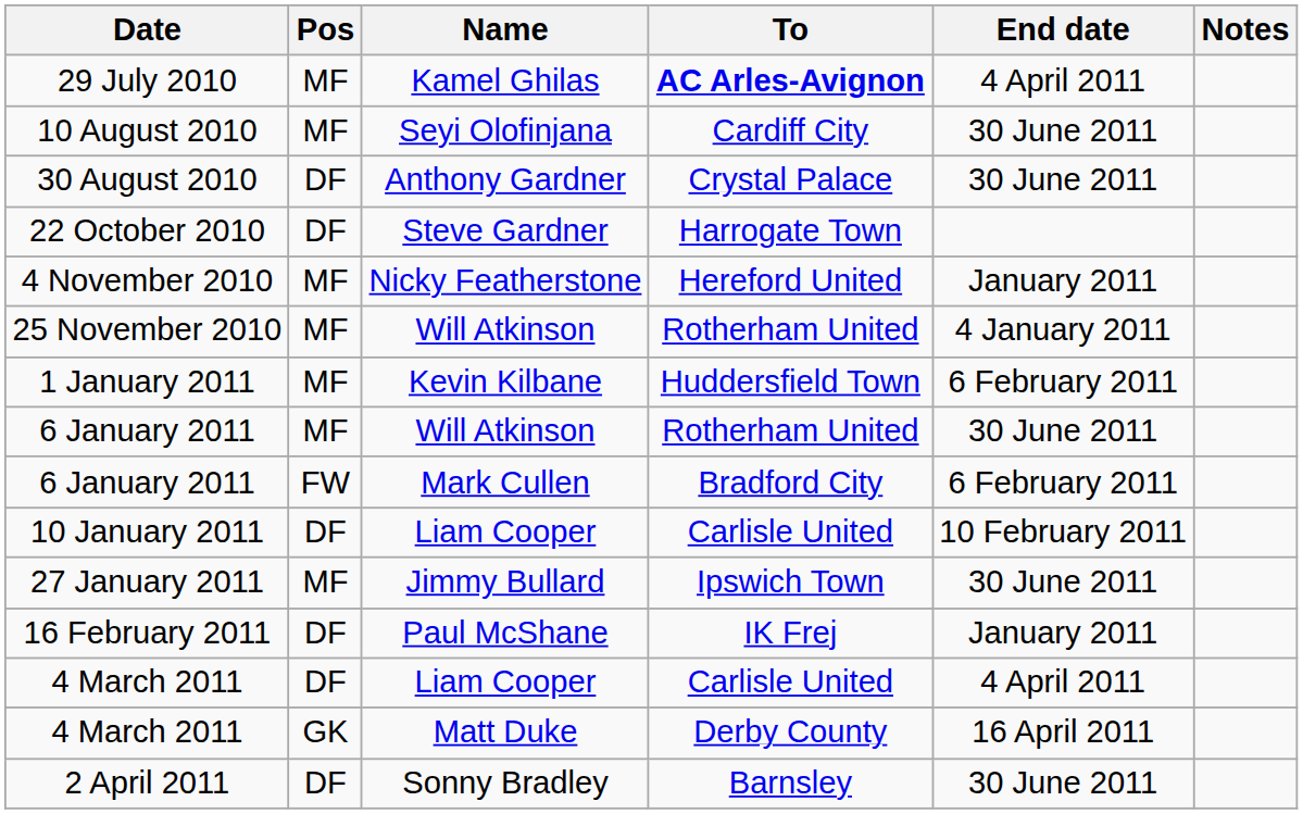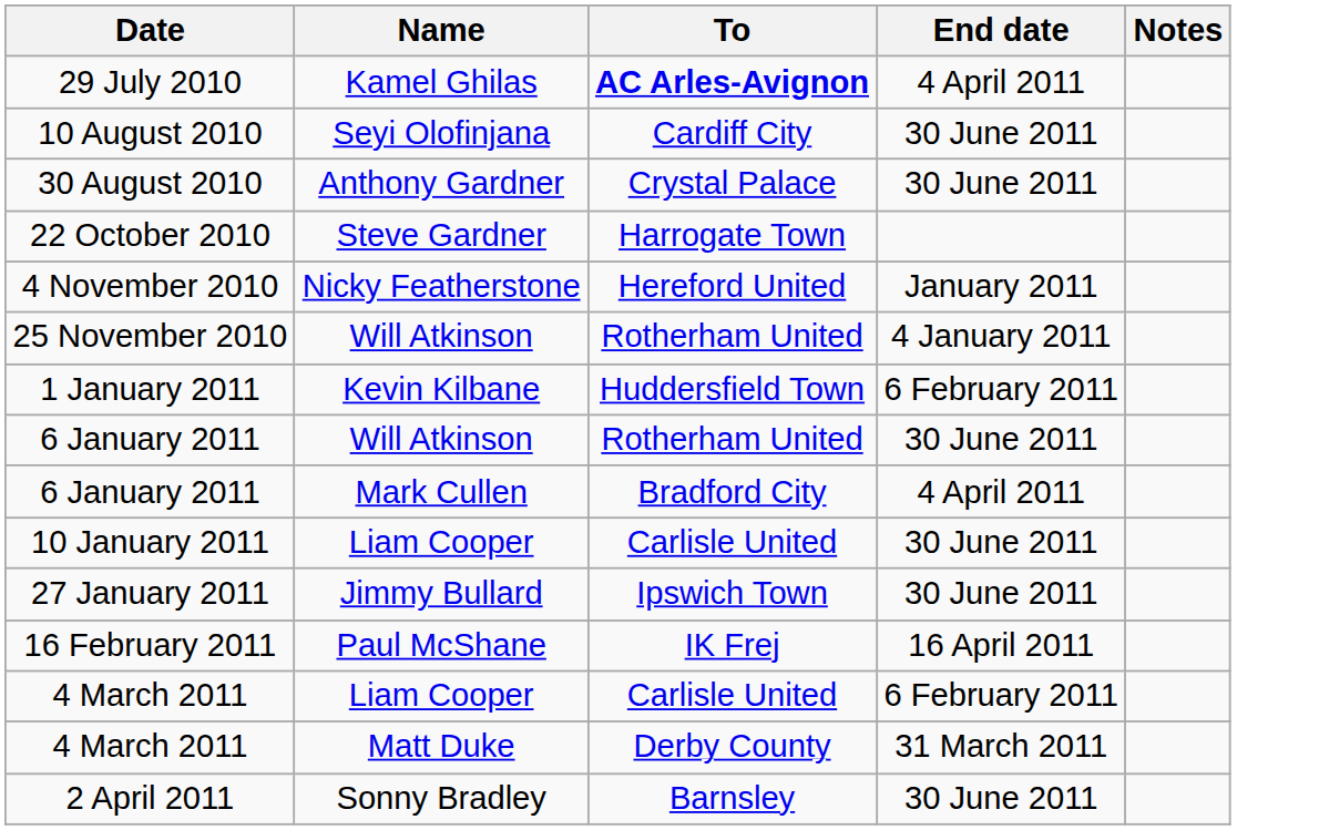 <table class="wikitable" border="1" style="border-collapse:collapse; text-align:center;">
 <tr>
 <th>Date</th>
-<th>Pos</th>
 <th>Name</th>
 <th>To</th>
 <th>End date</th>
 <th>Notes</th>
 </tr>
 <tr>
 <td>29 July 2010</td>
-<td>MF</td>
 <td><a href='#'>Kamel Ghilas</a></td>
 <td><strong><a href='#'>AC Arles-Avignon</a></strong></td>
 <td>4 April 2011</td>
 <td></td>
 </tr>
 <tr>
 <td>10 August 2010</td>
-<td>MF</td>
 <td><a href='#'>Seyi Olofinjana</a></td>
 <td><a href='#'>Cardiff City</a></td>
 <td>30 June 2011</td>
 <td></td>
 </tr>
 <tr>
 <td>30 August 2010</td>
-<td>DF</td>
 <td><a href='#'>Anthony Gardner</a></td>
 <td><a href='#'>Crystal Palace</a></td>
 <td>30 June 2011</td>
 <td></td>
 </tr>
 <tr>
 <td>22 October 2010</td>
-<td>DF</td>
 <td><a href='#'>Steve Gardner</a></td>
 <td><a href='#'>Harrogate Town</a></td>
 <td></td>
 <td></td>
 </tr>
 <tr>
 <td>4 November 2010</td>
-<td>MF</td>
 <td><a href='#'>Nicky Featherstone</a></td>
 <td><a href='#'>Hereford United</a></td>
 <td>January 2011</td>
 <td></td>
 </tr>
 <tr>
 <td>25 November 2010</td>
-<td>MF</td>
 <td><a href='#'>Will Atkinson</a></td>
 <td><a href='#'>Rotherham United</a></td>
 <td>4 January 2011</td>
 <td></td>
 </tr>
 <tr>
 <td>1 January 2011</td>
-<td>MF</td>
 <td><a href='#'>Kevin Kilbane</a></td>
 <td><a href='#'>Huddersfield Town</a></td>
 <td>6 February 2011</td>
 <td></td>
 </tr>
 <tr>
 <td>6 January 2011</td>
-<td>MF</td>
 <td><a href='#'>Will Atkinson</a></td>
 <td><a href='#'>Rotherham United</a></td>
 <td>30 June 2011</td>
 <td></td>
 </tr>
 <tr>
 <td>6 January 2011</td>
-<td>FW</td>
 <td><a href='#'>Mark Cullen</a></td>
 <td><a href='#'>Bradford City</a></td>
-<td>6 February 2011</td>
+<td>4 April 2011</td>
 <td></td>
 </tr>
 <tr>
 <td>10 January 2011</td>
-<td>DF</td>
 <td><a href='#'>Liam Cooper</a></td>
 <td><a href='#'>Carlisle United</a></td>
-<td>10 February 2011</td>
+<td>30 June 2011</td>
 <td></td>
 </tr>
 <tr>
 <td>27 January 2011</td>
-<td>MF</td>
 <td><a href='#'>Jimmy Bullard</a></td>
 <td><a href='#'>Ipswich Town</a></td>
 <td>30 June 2011</td>
 <td></td>
 </tr>
 <tr>
 <td>16 February 2011</td>
-<td>DF</td>
 <td><a href='#'>Paul McShane</a></td>
 <td><a href='#'>IK Frej</a></td>
-<td>January 2011</td>
+<td>16 April 2011</td>
 <td></td>
 </tr>
 <tr>
 <td>4 March 2011</td>
-<td>DF</td>
 <td><a href='#'>Liam Cooper</a></td>
 <td><a href='#'>Carlisle United</a></td>
-<td>4 April 2011</td>
+<td>6 February 2011</td>
 <td></td>
 </tr>
 <tr>
 <td>4 March 2011</td>
-<td>GK</td>
 <td><a href='#'>Matt Duke</a></td>
 <td><a href='#'>Derby County</a></td>
-<td>16 April 2011</td>
+<td>31 March 2011</td>
 <td></td>
 </tr>
 <tr>
 <td>2 April 2011</td>
-<td>DF</td>
 <td>Sonny Bradley</td>
 <td><a href='#'>Barnsley</a></td>
 <td>30 June 2011</td>
 <td></td>
 </tr>
 </table>
